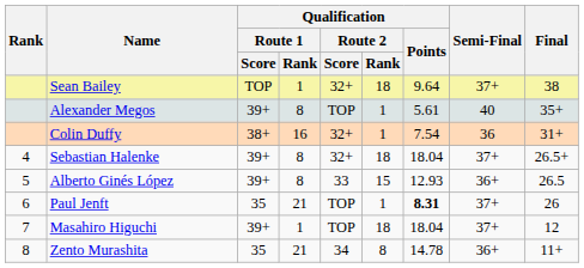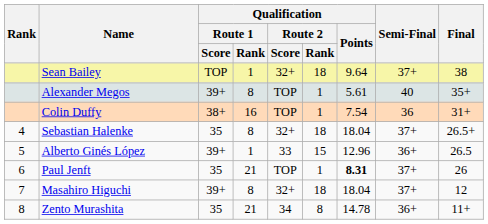 <table class="wikitable sortable" style="text-align:center">
 <tr>
 <th rowspan="3">Rank</th>
 <th rowspan="3" width="200">Name</th>
 <th colspan="5">Qualification</th>
 <th rowspan="3">Semi-Final</th>
 <th rowspan="3" width="50">Final</th>
 </tr>
 <tr>
 <th colspan="2">Route 1</th>
 <th colspan="2">Route 2</th>
 <th rowspan="2">Points</th>
 </tr>
 <tr>
 <th colspan="1" rowspan="1">Score</th>
 <th colspan="1" rowspan="1">Rank</th>
 <th colspan="1" rowspan="1">Score</th>
 <th colspan="1" rowspan="1">Rank</th>
 </tr>
 <tr bgcolor="#F7F6A8">
 <td></td>
 <td align="left"> <a href='#'>Sean Bailey</a></td>
 <td>TOP</td>
 <td>1</td>
 <td>32+</td>
 <td>18</td>
 <td>9.64</td>
 <td>37+</td>
 <td>38</td>
 </tr>
 <tr bgcolor="#DCE5E5">
 <td></td>
 <td align="left"> <a href='#'>Alexander Megos</a></td>
 <td>39+</td>
 <td>8</td>
 <td>TOP</td>
 <td>1</td>
 <td>5.61</td>
 <td>40</td>
 <td>35+</td>
 </tr>
 <tr bgcolor="#FFDAB9">
 <td></td>
 <td align="left"> <a href='#'>Colin Duffy</a></td>
 <td>38+</td>
 <td>16</td>
-<td>32+</td>
+<td>TOP</td>
 <td>1</td>
 <td>7.54</td>
 <td>36</td>
 <td>31+</td>
 </tr>
 <tr>
 <td align="center">4</td>
 <td align="left"> <a href='#'>Sebastian Halenke</a></td>
-<td>39+</td>
+<td>35</td>
 <td>8</td>
 <td>32+</td>
 <td>18</td>
 <td>18.04</td>
 <td>37+</td>
 <td>26.5+</td>
 </tr>
 <tr>
 <td align="center">5</td>
 <td align="left"> <a href='#'>Alberto Ginés López</a></td>
 <td>39+</td>
-<td>8</td>
+<td>1</td>
 <td>33</td>
 <td>15</td>
-<td>12.93</td>
+<td>12.96</td>
 <td>36+</td>
 <td>26.5</td>
 </tr>
 <tr>
 <td align="center">6</td>
 <td align="left"> <a href='#'>Paul Jenft</a></td>
 <td>35</td>
 <td>21</td>
 <td>TOP</td>
 <td>1</td>
 <td><strong>8.31</strong></td>
 <td>37+</td>
 <td>26</td>
 </tr>
 <tr>
 <td align="center">7</td>
 <td align="left"> <a href='#'>Masahiro Higuchi</a></td>
 <td>39+</td>
-<td>1</td>
-<td>TOP</td>
+<td>8</td>
+<td>32+</td>
 <td>18</td>
 <td>18.04</td>
 <td>37+</td>
 <td>12</td>
 </tr>
 <tr>
 <td align="center">8</td>
 <td align="left"> <a href='#'>Zento Murashita</a></td>
 <td>35</td>
 <td>21</td>
 <td>34</td>
 <td>8</td>
 <td>14.78</td>
 <td>36+</td>
 <td>11+</td>
 </tr>
 </table>
